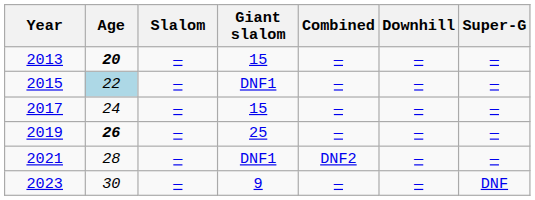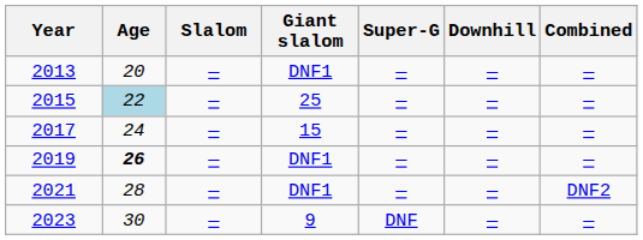 <table class=wikitable style="text-align:center">
 <tr>
 <th>  Year  </th>
 <th> Age </th>
 <th> Slalom </th>
 <th> Giant <br> slalom </th>
+<th>Super-G</th>
+<th>Downhill</th>
 <th>Combined</th>
-<th>Downhill</th>
-<th>Super-G</th>
 </tr>
 <tr>
 <td><a href='#'>2013</a></td>
-<td><strong><em>20</em></strong></td>
+<td><em>20</em></td>
 <td><a href='#'>—</a></td>
-<td><a href='#'>15</a></td>
+<td><a href='#'>DNF1</a></td>
 <td><a href='#'>—</a></td>
 <td><a href='#'>—</a></td>
 <td><a href='#'>—</a></td>
 </tr>
 <tr>
 <td><a href='#'>2015</a></td>
 <td style="background: lightblue;"><em>22</em></td>
 <td><a href='#'>—</a></td>
-<td><a href='#'>DNF1</a></td>
+<td><a href='#'>25</a></td>
 <td><a href='#'>—</a></td>
 <td><a href='#'>—</a></td>
 <td><a href='#'>—</a></td>
 </tr>
 <tr>
 <td><a href='#'>2017</a></td>
 <td><em>24</em></td>
 <td><a href='#'>—</a></td>
 <td><a href='#'>15</a></td>
 <td><a href='#'>—</a></td>
 <td><a href='#'>—</a></td>
 <td><a href='#'>—</a></td>
 </tr>
 <tr>
 <td><a href='#'>2019</a></td>
 <td><strong><em>26</em></strong></td>
 <td><a href='#'>—</a></td>
-<td><a href='#'>25</a></td>
+<td><a href='#'>DNF1</a></td>
 <td><a href='#'>—</a></td>
 <td><a href='#'>—</a></td>
 <td><a href='#'>—</a></td>
 </tr>
 <tr>
 <td><a href='#'>2021</a></td>
 <td><em>28</em></td>
 <td><a href='#'>—</a></td>
 <td><a href='#'>DNF1</a></td>
-<td><a href='#'>DNF2</a></td>
 <td><a href='#'>—</a></td>
 <td><a href='#'>—</a></td>
+<td><a href='#'>DNF2</a></td>
 </tr>
 <tr>
 <td><a href='#'>2023</a></td>
 <td><em>30</em></td>
 <td><a href='#'>—</a></td>
 <td><a href='#'>9</a></td>
+<td><a href='#'>DNF</a></td>
 <td><a href='#'>—</a></td>
 <td><a href='#'>—</a></td>
-<td><a href='#'>DNF</a></td>
 </tr>
 </table>
